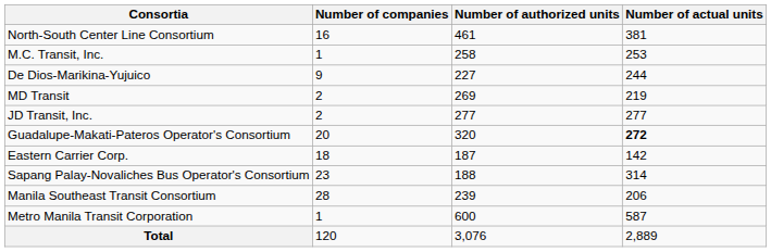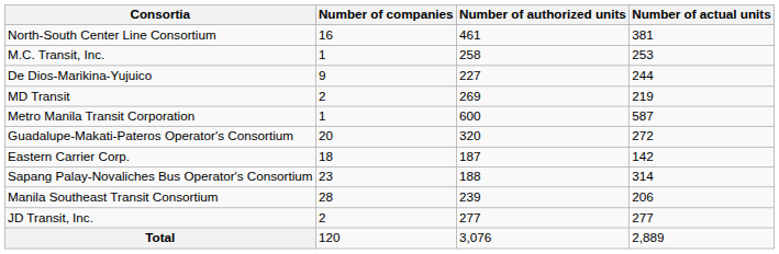 <table class="wikitable sortable">
 <tr>
 <th>Consortia</th>
 <th>Number of companies</th>
 <th>Number of authorized units</th>
 <th>Number of actual units</th>
 </tr>
 <tr>
 <td>North-South Center Line Consortium</td>
 <td>16</td>
 <td>461</td>
 <td>381</td>
 </tr>
 <tr>
 <td>M.C. Transit, Inc.</td>
 <td>1</td>
 <td>258</td>
 <td>253</td>
 </tr>
 <tr>
 <td>De Dios-Marikina-Yujuico</td>
 <td>9</td>
 <td>227</td>
 <td>244</td>
 </tr>
 <tr>
 <td>MD Transit</td>
 <td>2</td>
 <td>269</td>
 <td>219</td>
 </tr>
 <tr>
-<td>JD Transit, Inc.</td>
-<td>2</td>
-<td>277</td>
-<td>277</td>
+<td>Metro Manila Transit Corporation</td>
+<td>1</td>
+<td>600</td>
+<td>587</td>
 </tr>
 <tr>
 <td>Guadalupe-Makati-Pateros Operator's Consortium</td>
 <td>20</td>
 <td>320</td>
-<td><strong>272</strong></td>
+<td>272</td>
 </tr>
 <tr>
 <td>Eastern Carrier Corp.</td>
 <td>18</td>
 <td>187</td>
 <td>142</td>
 </tr>
 <tr>
 <td>Sapang Palay-Novaliches Bus Operator's Consortium</td>
 <td>23</td>
 <td>188</td>
 <td>314</td>
 </tr>
 <tr>
 <td>Manila Southeast Transit Consortium</td>
 <td>28</td>
 <td>239</td>
 <td>206</td>
 </tr>
 <tr>
-<td>Metro Manila Transit Corporation</td>
-<td>1</td>
-<td>600</td>
-<td>587</td>
+<td>JD Transit, Inc.</td>
+<td>2</td>
+<td>277</td>
+<td>277</td>
 </tr>
 <tr class="sortbottom">
 <th>Total</th>
 <td>120</td>
 <td>3,076</td>
 <td>2,889</td>
 </tr>
 </table>
